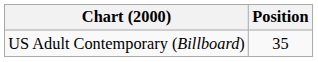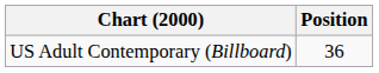 <table class="wikitable">
 <tr>
 <th>Chart (2000)</th>
 <th>Position</th>
 </tr>
 <tr>
 <td>US Adult Contemporary (<em>Billboard</em>)</td>
-<td align="center">35</td>
+<td align="center">36</td>
 </tr>
 </table>
